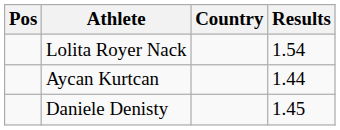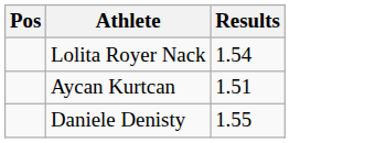 <table class="wikitable">
 <tr>
 <th>Pos</th>
 <th>Athlete</th>
-<th>Country</th>
 <th>Results</th>
 </tr>
 <tr>
 <td align="center"></td>
 <td>Lolita Royer Nack</td>
-<td></td>
 <td>1.54</td>
 </tr>
 <tr>
 <td align="center"></td>
 <td>Aycan Kurtcan</td>
-<td></td>
-<td>1.44</td>
+<td>1.51</td>
 </tr>
 <tr>
 <td align="center"></td>
 <td>Daniele Denisty</td>
-<td></td>
-<td>1.45</td>
+<td>1.55</td>
 </tr>
 </table>
